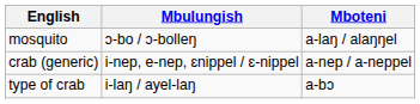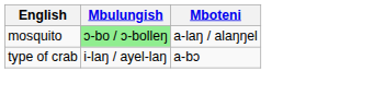 <table class="wikitable">
 <tr>
 <th>English</th>
 <th><a href='#'>Mbulungish</a></th>
 <th><a href='#'>Mboteni</a></th>
 </tr>
 <tr>
 <td>mosquito</td>
-<td>ɔ-bo / ɔ-bolleŋ</td>
+<td style="background: lightgreen;">ɔ-bo / ɔ-bolleŋ</td>
 <td>a-laŋ / alaŋŋel</td>
-</tr>
-<tr>
-<td>crab (generic)</td>
-<td>i-nep, e-nep, ɛnippel / ɛ-nippel</td>
-<td>a-nep / a-neppel</td>
 </tr>
 <tr>
 <td>type of crab</td>
 <td>i-laŋ / ayel-laŋ</td>
 <td>a-bɔ</td>
 </tr>
 </table>
